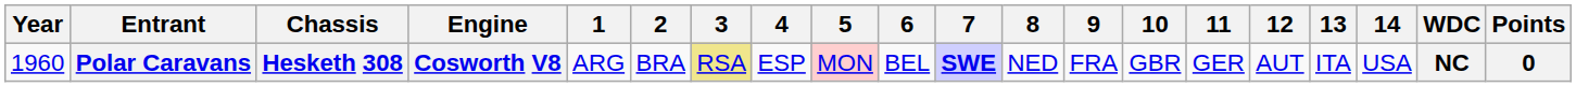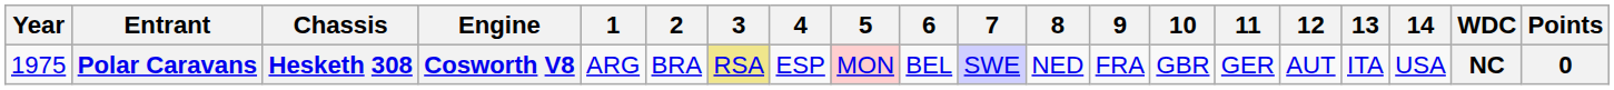 <table class="wikitable" style="text-align:center; font-size:90%">
 <tr>
 <th>Year</th>
 <th>Entrant</th>
 <th>Chassis</th>
 <th>Engine</th>
 <th>1</th>
 <th>2</th>
 <th>3</th>
 <th>4</th>
 <th>5</th>
 <th>6</th>
 <th>7</th>
 <th>8</th>
 <th>9</th>
 <th>10</th>
 <th>11</th>
 <th>12</th>
 <th>13</th>
 <th>14</th>
 <th>WDC</th>
 <th>Points</th>
 </tr>
 <tr>
-<td><a href='#'>1960</a></td>
+<td><a href='#'>1975</a></td>
 <th><a href='#'>Polar Caravans</a></th>
 <th><a href='#'>Hesketh</a> <a href='#'>308</a></th>
 <th><a href='#'>Cosworth</a> <a href='#'>V8</a></th>
 <td><a href='#'>ARG</a></td>
 <td><a href='#'>BRA</a></td>
 <td style="background: khaki;"><a href='#'>RSA</a></td>
 <td><a href='#'>ESP</a></td>
 <td style="background:#FFCFCF;"><a href='#'>MON</a><br></td>
 <td><a href='#'>BEL</a></td>
-<td style="background:#CFCFFF;"><strong><a href='#'>SWE</a><br></strong></td>
+<td style="background:#CFCFFF;"><a href='#'>SWE</a><br></td>
 <td><a href='#'>NED</a></td>
 <td><a href='#'>FRA</a></td>
 <td><a href='#'>GBR</a></td>
 <td><a href='#'>GER</a></td>
 <td><a href='#'>AUT</a></td>
 <td><a href='#'>ITA</a></td>
 <td><a href='#'>USA</a></td>
 <th>NC</th>
 <th>0</th>
 </tr>
 </table>
